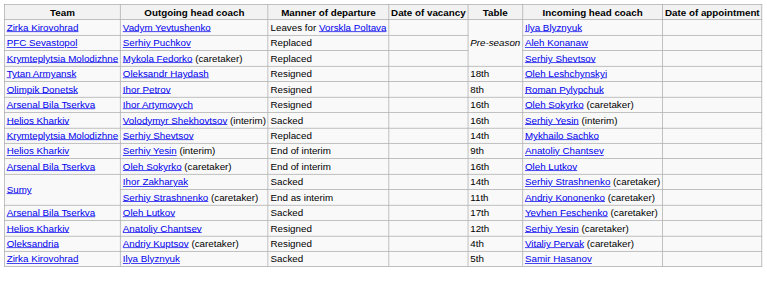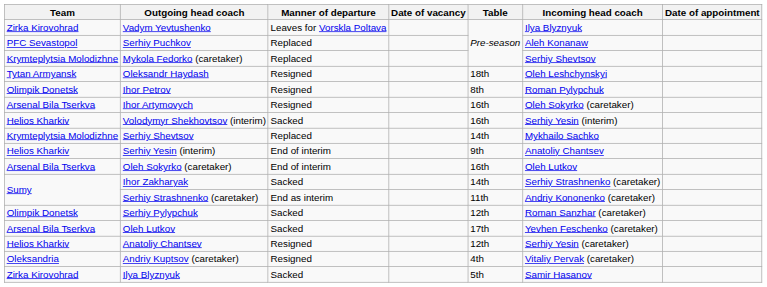 <table class="wikitable sortable" style="font-size:85%">
 <tr>
 <th>Team</th>
 <th>Outgoing head coach</th>
 <th>Manner of departure</th>
 <th>Date of vacancy</th>
 <th>Table</th>
 <th>Incoming head coach</th>
 <th>Date of appointment</th>
 </tr>
 <tr>
 <td><a href='#'>Zirka Kirovohrad</a></td>
 <td> <a href='#'>Vadym Yevtushenko</a></td>
 <td>Leaves for <a href='#'>Vorskla Poltava</a></td>
 <td></td>
 <td rowspan="3"><em>Pre-season</em></td>
 <td> <a href='#'>Ilya Blyznyuk</a></td>
 <td></td>
 </tr>
 <tr>
 <td><a href='#'>PFC Sevastopol</a></td>
 <td> <a href='#'>Serhiy Puchkov</a></td>
 <td>Replaced</td>
 <td></td>
 <td> <a href='#'>Aleh Konanaw</a></td>
 <td></td>
 </tr>
 <tr>
 <td><a href='#'>Krymteplytsia Molodizhne</a></td>
 <td> <a href='#'>Mykola Fedorko</a> (caretaker)</td>
 <td>Replaced</td>
 <td></td>
 <td> <a href='#'>Serhiy Shevtsov</a></td>
 <td></td>
 </tr>
 <tr>
 <td><a href='#'>Tytan Armyansk</a></td>
 <td> <a href='#'>Oleksandr Haydash</a></td>
 <td>Resigned</td>
 <td></td>
 <td>18th</td>
 <td> <a href='#'>Oleh Leshchynskyi</a></td>
 <td></td>
 </tr>
 <tr>
 <td><a href='#'>Olimpik Donetsk</a></td>
 <td> <a href='#'>Ihor Petrov</a></td>
 <td>Resigned</td>
 <td></td>
 <td>8th</td>
 <td> <a href='#'>Roman Pylypchuk</a></td>
 <td></td>
 </tr>
 <tr>
 <td><a href='#'>Arsenal Bila Tserkva</a></td>
 <td> <a href='#'>Ihor Artymovych</a></td>
 <td>Resigned</td>
 <td></td>
 <td>16th</td>
 <td> <a href='#'>Oleh Sokyrko</a> (caretaker)</td>
 <td></td>
 </tr>
 <tr>
 <td><a href='#'>Helios Kharkiv</a></td>
 <td> <a href='#'>Volodymyr Shekhovtsov</a> (interim)</td>
 <td>Sacked</td>
 <td></td>
 <td>16th</td>
 <td> <a href='#'>Serhiy Yesin</a> (interim)</td>
 <td></td>
 </tr>
 <tr>
 <td><a href='#'>Krymteplytsia Molodizhne</a></td>
 <td> <a href='#'>Serhiy Shevtsov</a></td>
 <td>Replaced</td>
 <td></td>
 <td>14th</td>
 <td> <a href='#'>Mykhailo Sachko</a></td>
 <td></td>
 </tr>
 <tr>
 <td><a href='#'>Helios Kharkiv</a></td>
 <td> <a href='#'>Serhiy Yesin</a> (interim)</td>
 <td>End of interim</td>
 <td></td>
 <td>9th</td>
 <td> <a href='#'>Anatoliy Chantsev</a></td>
 <td></td>
 </tr>
 <tr>
 <td><a href='#'>Arsenal Bila Tserkva</a></td>
 <td> <a href='#'>Oleh Sokyrko</a> (caretaker)</td>
 <td>End of interim</td>
 <td></td>
 <td>16th</td>
 <td> <a href='#'>Oleh Lutkov</a></td>
 <td></td>
 </tr>
 <tr>
 <td rowspan=2><a href='#'>Sumy</a></td>
 <td> <a href='#'>Ihor Zakharyak</a></td>
 <td>Sacked</td>
 <td></td>
 <td>14th</td>
 <td> <a href='#'>Serhiy Strashnenko</a> (caretaker)</td>
 <td></td>
 </tr>
 <tr>
 <td> <a href='#'>Serhiy Strashnenko</a> (caretaker)</td>
 <td>End as interim</td>
 <td></td>
 <td>11th</td>
 <td> <a href='#'>Andriy Kononenko</a> (caretaker)</td>
 <td></td>
 </tr>
 <tr>
+<td><a href='#'>Olimpik Donetsk</a></td>
+<td> <a href='#'>Serhiy Pylypchuk</a></td>
+<td>Sacked</td>
+<td></td>
+<td>12th</td>
+<td> <a href='#'>Roman Sanzhar</a> (caretaker)</td>
+<td></td>
+</tr>
+<tr>
 <td><a href='#'>Arsenal Bila Tserkva</a></td>
 <td> <a href='#'>Oleh Lutkov</a></td>
 <td>Sacked</td>
 <td></td>
 <td>17th</td>
 <td> <a href='#'>Yevhen Feschenko</a> (caretaker)</td>
 <td></td>
 </tr>
 <tr>
 <td><a href='#'>Helios Kharkiv</a></td>
 <td> <a href='#'>Anatoliy Chantsev</a></td>
 <td>Resigned</td>
 <td></td>
 <td>12th</td>
 <td> <a href='#'>Serhiy Yesin</a> (caretaker)</td>
 <td></td>
 </tr>
 <tr>
 <td><a href='#'>Oleksandria</a></td>
 <td> <a href='#'>Andriy Kuptsov</a> (caretaker)</td>
 <td>Resigned</td>
 <td></td>
 <td>4th</td>
 <td> <a href='#'>Vitaliy Pervak</a> (caretaker)</td>
 <td></td>
 </tr>
 <tr>
 <td><a href='#'>Zirka Kirovohrad</a></td>
 <td> <a href='#'>Ilya Blyznyuk</a></td>
 <td>Sacked</td>
 <td></td>
 <td>5th</td>
 <td> <a href='#'>Samir Hasanov</a></td>
 <td></td>
 </tr>
 </table>
